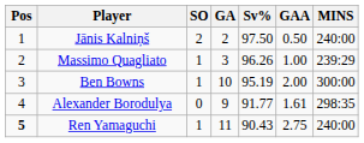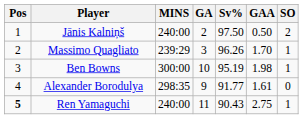 <table class="wikitable sortable" style="text-align: center;">
 <tr>
 <th width=30>Pos</th>
 <th width=165>Player</th>
-<th width=20>SO</th>
+<th width=20>MINS</th>
 <th width=20>GA</th>
 <th width=20>Sv%</th>
 <th width=20>GAA</th>
-<th width=20>MINS</th>
+<th width=20>SO</th>
 </tr>
 <tr>
 <td>1</td>
 <td><a href='#'>Jānis Kalniņš</a> </td>
-<td>2</td>
+<td>240:00</td>
 <td>2</td>
 <td>97.50</td>
 <td>0.50</td>
-<td>240:00</td>
+<td>2</td>
 </tr>
 <tr>
 <td>2</td>
 <td><a href='#'>Massimo Quagliato</a> </td>
-<td>1</td>
+<td>239:29</td>
 <td>3</td>
 <td>96.26</td>
-<td>1.00</td>
-<td>239:29</td>
+<td>1.70</td>
+<td>1</td>
 </tr>
 <tr>
 <td>3</td>
 <td><a href='#'>Ben Bowns</a> </td>
-<td>1</td>
+<td>300:00</td>
 <td>10</td>
 <td>95.19</td>
-<td>2.00</td>
-<td>300:00</td>
+<td>1.98</td>
+<td>1</td>
 </tr>
 <tr>
 <td>4</td>
 <td><a href='#'>Alexander Borodulya</a> </td>
-<td>0</td>
+<td>298:35</td>
 <td>9</td>
 <td>91.77</td>
 <td>1.61</td>
-<td>298:35</td>
+<td>0</td>
 </tr>
 <tr>
 <td><strong>5</strong></td>
 <td><a href='#'>Ren Yamaguchi</a> </td>
-<td>1</td>
+<td>240:00</td>
 <td>11</td>
 <td>90.43</td>
 <td>2.75</td>
-<td>240:00</td>
+<td>1</td>
 </tr>
 </table>
